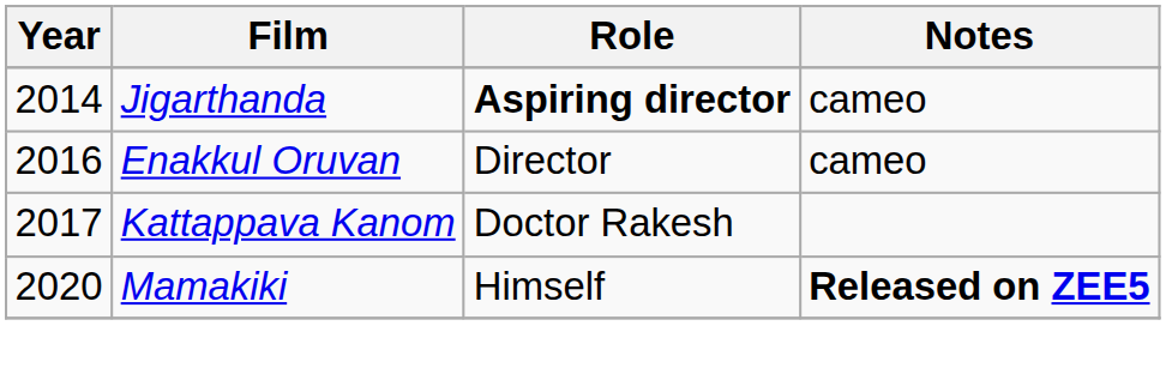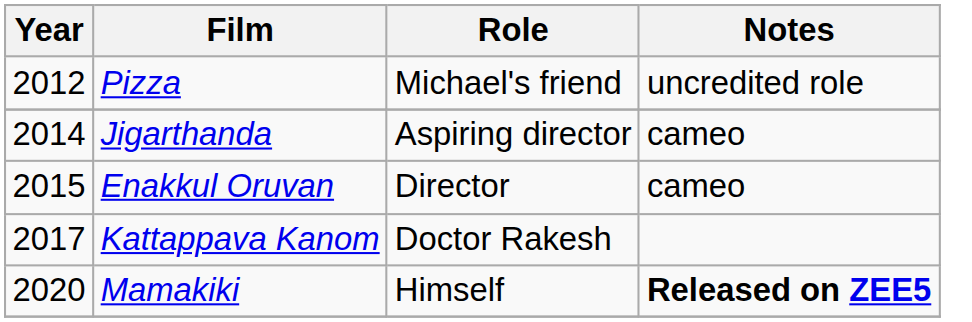 <table class="wikitable sortable">
 <tr>
 <th>Year</th>
 <th>Film</th>
 <th>Role</th>
 <th class="unsortable">Notes</th>
 </tr>
 <tr>
+<td>2012</td>
+<td><em><a href='#'>Pizza</a></em></td>
+<td>Michael's friend</td>
+<td>uncredited role</td>
+</tr>
+<tr>
 </tr>
 <tr>
 <td>2014</td>
 <td><em><a href='#'>Jigarthanda</a></em></td>
-<td><strong>Aspiring director</strong></td>
+<td>Aspiring director</td>
 <td>cameo</td>
 </tr>
 <tr>
-<td>2016</td>
+<td>2015</td>
 <td><em><a href='#'>Enakkul Oruvan</a></em></td>
 <td>Director</td>
 <td>cameo</td>
 </tr>
 <tr>
 <td>2017</td>
 <td><em><a href='#'>Kattappava Kanom</a></em></td>
 <td>Doctor Rakesh</td>
 <td></td>
 </tr>
 <tr>
 <td>2020</td>
 <td><em><a href='#'>Mamakiki</a></em></td>
 <td>Himself</td>
 <td><strong>Released on <a href='#'>ZEE5</a></strong></td>
 </tr>
 <tr>
 </tr>
 </table>
